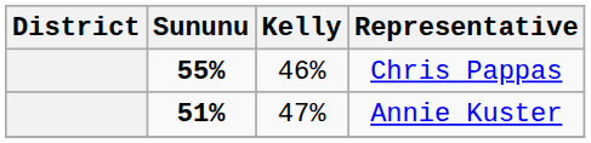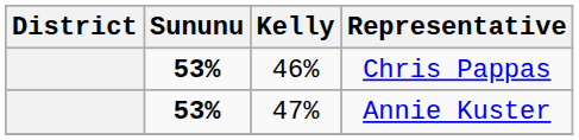 <table class=wikitable>
 <tr>
 <th>District</th>
 <th>Sununu</th>
 <th>Kelly</th>
 <th>Representative</th>
 </tr>
 <tr align=center>
 <th></th>
-<td><strong>55%</strong></td>
+<td><strong>53%</strong></td>
 <td>46%</td>
 <td><a href='#'>Chris Pappas</a></td>
 </tr>
 <tr align=center>
 <th></th>
-<td><strong>51%</strong></td>
+<td><strong>53%</strong></td>
 <td>47%</td>
 <td><a href='#'>Annie Kuster</a></td>
 </tr>
 <tr align=center>
 </tr>
 </table>
